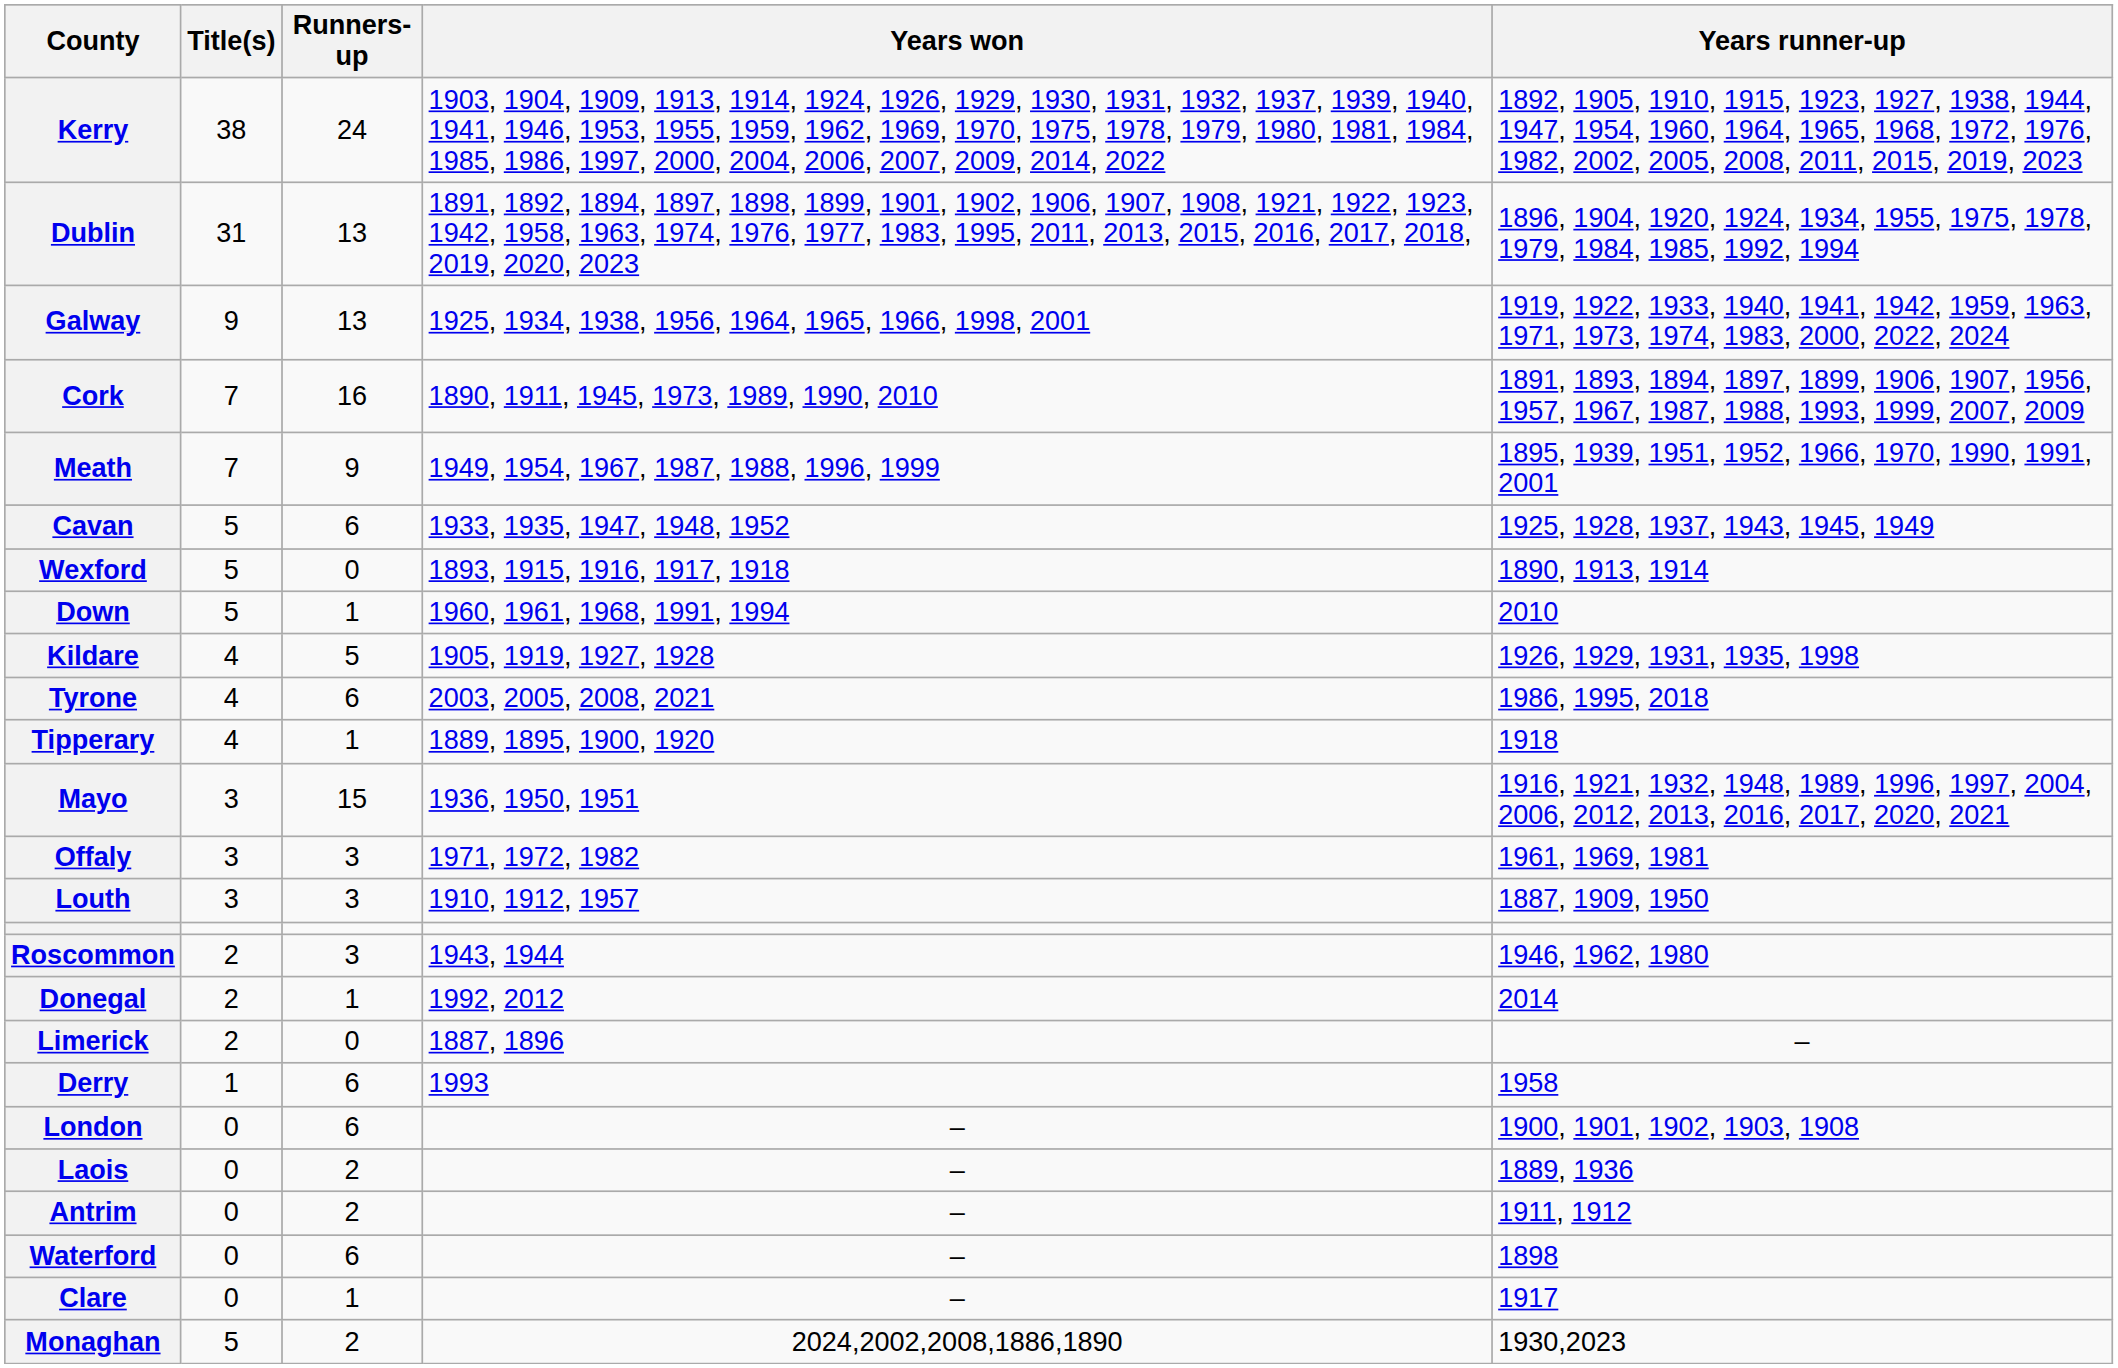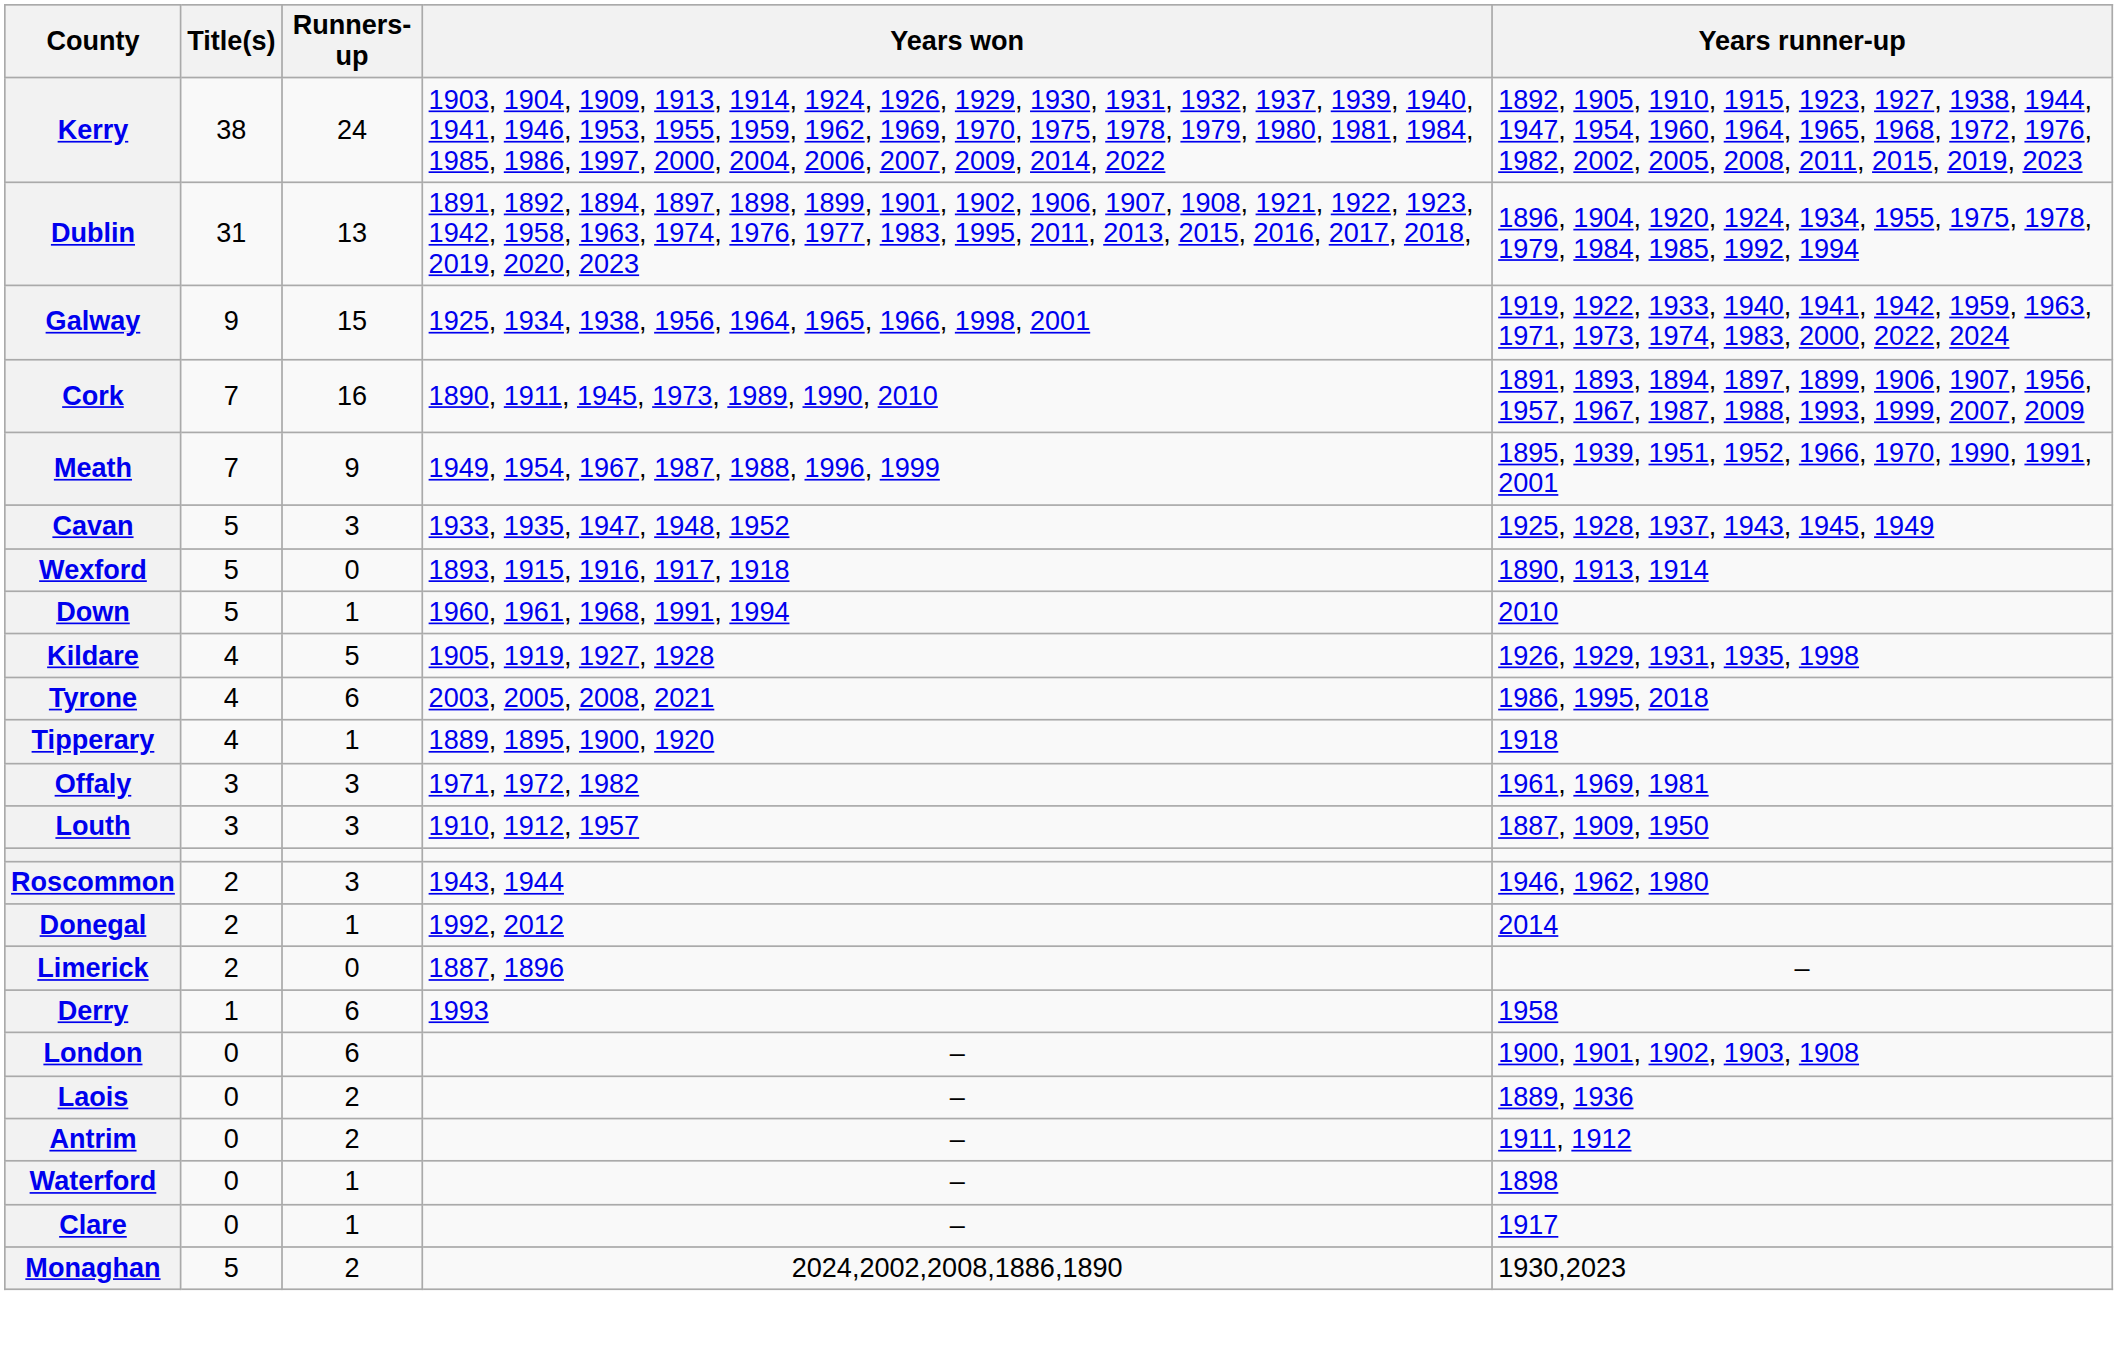 <table class="wikitable plainrowheaders sortable">
 <tr>
 <th scope="col">County</th>
 <th>Title(s)</th>
 <th scope="col">Runners-up</th>
 <th class="unsortable" scope="col">Years won</th>
 <th class="unsortable" scope="col">Years runner-up</th>
 </tr>
 <tr>
 <th scope="row"> <a href='#'>Kerry</a></th>
 <td align="center">38</td>
 <td align="center">24</td>
 <td><a href='#'>1903</a>, <a href='#'>1904</a>, <a href='#'>1909</a>, <a href='#'>1913</a>, <a href='#'>1914</a>, <a href='#'>1924</a>, <a href='#'>1926</a>, <a href='#'>1929</a>, <a href='#'>1930</a>, <a href='#'>1931</a>, <a href='#'>1932</a>, <a href='#'>1937</a>, <a href='#'>1939</a>, <a href='#'>1940</a>, <a href='#'>1941</a>, <a href='#'>1946</a>, <a href='#'>1953</a>, <a href='#'>1955</a>, <a href='#'>1959</a>, <a href='#'>1962</a>, <a href='#'>1969</a>, <a href='#'>1970</a>, <a href='#'>1975</a>, <a href='#'>1978</a>, <a href='#'>1979</a>, <a href='#'>1980</a>, <a href='#'>1981</a>, <a href='#'>1984</a>, <a href='#'>1985</a>, <a href='#'>1986</a>, <a href='#'>1997</a>, <a href='#'>2000</a>, <a href='#'>2004</a>, <a href='#'>2006</a>, <a href='#'>2007</a>, <a href='#'>2009</a>, <a href='#'>2014</a>, <a href='#'>2022</a></td>
 <td><a href='#'>1892</a>, <a href='#'>1905</a>, <a href='#'>1910</a>, <a href='#'>1915</a>, <a href='#'>1923</a>, <a href='#'>1927</a>, <a href='#'>1938</a>, <a href='#'>1944</a>, <a href='#'>1947</a>, <a href='#'>1954</a>, <a href='#'>1960</a>, <a href='#'>1964</a>, <a href='#'>1965</a>, <a href='#'>1968</a>, <a href='#'>1972</a>, <a href='#'>1976</a>, <a href='#'>1982</a>, <a href='#'>2002</a>, <a href='#'>2005</a>, <a href='#'>2008</a>, <a href='#'>2011</a>, <a href='#'>2015</a>, <a href='#'>2019</a>, <a href='#'>2023</a></td>
 </tr>
 <tr align="left">
 <th scope="row"> <a href='#'>Dublin</a></th>
 <td align="center">31</td>
 <td align="center">13</td>
 <td><a href='#'>1891</a>, <a href='#'>1892</a>, <a href='#'>1894</a>, <a href='#'>1897</a>, <a href='#'>1898</a>, <a href='#'>1899</a>, <a href='#'>1901</a>, <a href='#'>1902</a>, <a href='#'>1906</a>, <a href='#'>1907</a>, <a href='#'>1908</a>, <a href='#'>1921</a>, <a href='#'>1922</a>, <a href='#'>1923</a>, <a href='#'>1942</a>, <a href='#'>1958</a>, <a href='#'>1963</a>, <a href='#'>1974</a>, <a href='#'>1976</a>, <a href='#'>1977</a>, <a href='#'>1983</a>, <a href='#'>1995</a>, <a href='#'>2011</a>, <a href='#'>2013</a>, <a href='#'>2015</a>, <a href='#'>2016</a>, <a href='#'>2017</a>, <a href='#'>2018</a>, <a href='#'>2019</a>, <a href='#'>2020</a>, <a href='#'>2023</a></td>
 <td><a href='#'>1896</a>, <a href='#'>1904</a>, <a href='#'>1920</a>, <a href='#'>1924</a>, <a href='#'>1934</a>, <a href='#'>1955</a>, <a href='#'>1975</a>, <a href='#'>1978</a>, <a href='#'>1979</a>, <a href='#'>1984</a>, <a href='#'>1985</a>, <a href='#'>1992</a>, <a href='#'>1994</a></td>
 </tr>
 <tr align="left">
 <th scope="row"> <a href='#'>Galway</a></th>
 <td align="center">9</td>
-<td align="center">13</td>
+<td align="center">15</td>
 <td><a href='#'>1925</a>, <a href='#'>1934</a>, <a href='#'>1938</a>, <a href='#'>1956</a>, <a href='#'>1964</a>, <a href='#'>1965</a>, <a href='#'>1966</a>, <a href='#'>1998</a>, <a href='#'>2001</a></td>
 <td><a href='#'>1919</a>, <a href='#'>1922</a>, <a href='#'>1933</a>, <a href='#'>1940</a>, <a href='#'>1941</a>, <a href='#'>1942</a>, <a href='#'>1959</a>, <a href='#'>1963</a>, <a href='#'>1971</a>, <a href='#'>1973</a>, <a href='#'>1974</a>, <a href='#'>1983</a>, <a href='#'>2000</a>, <a href='#'>2022</a>, <a href='#'>2024</a></td>
 </tr>
 <tr align="left">
 <th scope="row"> <a href='#'>Cork</a></th>
 <td align="center">7</td>
 <td align="center">16</td>
 <td><a href='#'>1890</a>, <a href='#'>1911</a>, <a href='#'>1945</a>, <a href='#'>1973</a>, <a href='#'>1989</a>, <a href='#'>1990</a>, <a href='#'>2010</a></td>
 <td><a href='#'>1891</a>, <a href='#'>1893</a>, <a href='#'>1894</a>, <a href='#'>1897</a>, <a href='#'>1899</a>, <a href='#'>1906</a>, <a href='#'>1907</a>, <a href='#'>1956</a>, <a href='#'>1957</a>, <a href='#'>1967</a>, <a href='#'>1987</a>, <a href='#'>1988</a>, <a href='#'>1993</a>, <a href='#'>1999</a>, <a href='#'>2007</a>, <a href='#'>2009</a></td>
 </tr>
 <tr align="left">
 <th scope="row"> <a href='#'>Meath</a></th>
 <td align="center">7</td>
 <td align="center">9</td>
 <td><a href='#'>1949</a>, <a href='#'>1954</a>, <a href='#'>1967</a>, <a href='#'>1987</a>, <a href='#'>1988</a>, <a href='#'>1996</a>, <a href='#'>1999</a></td>
 <td><a href='#'>1895</a>, <a href='#'>1939</a>, <a href='#'>1951</a>, <a href='#'>1952</a>, <a href='#'>1966</a>, <a href='#'>1970</a>, <a href='#'>1990</a>, <a href='#'>1991</a>, <a href='#'>2001</a></td>
 </tr>
 <tr align="left">
 <th scope="row"> <a href='#'>Cavan</a></th>
 <td align="center">5</td>
-<td align="center">6</td>
+<td align="center">3</td>
 <td><a href='#'>1933</a>, <a href='#'>1935</a>, <a href='#'>1947</a>, <a href='#'>1948</a>, <a href='#'>1952</a></td>
 <td><a href='#'>1925</a>, <a href='#'>1928</a>, <a href='#'>1937</a>, <a href='#'>1943</a>, <a href='#'>1945</a>, <a href='#'>1949</a></td>
 </tr>
 <tr align="left">
 <th scope="row"> <a href='#'>Wexford</a></th>
 <td align="center">5</td>
 <td align="center">0</td>
 <td><a href='#'>1893</a>, <a href='#'>1915</a>, <a href='#'>1916</a>, <a href='#'>1917</a>, <a href='#'>1918</a></td>
 <td><a href='#'>1890</a>, <a href='#'>1913</a>, <a href='#'>1914</a></td>
 </tr>
 <tr align="left">
 <th scope="row"> <a href='#'>Down</a></th>
 <td align="center">5</td>
 <td align="center">1</td>
 <td><a href='#'>1960</a>, <a href='#'>1961</a>, <a href='#'>1968</a>, <a href='#'>1991</a>, <a href='#'>1994</a></td>
 <td><a href='#'>2010</a></td>
 </tr>
 <tr align="left">
 <th scope="row"> <a href='#'>Kildare</a></th>
 <td align="center">4</td>
 <td align="center">5</td>
 <td><a href='#'>1905</a>, <a href='#'>1919</a>, <a href='#'>1927</a>, <a href='#'>1928</a></td>
 <td><a href='#'>1926</a>, <a href='#'>1929</a>, <a href='#'>1931</a>, <a href='#'>1935</a>, <a href='#'>1998</a></td>
 </tr>
 <tr align="left">
 <th scope="row"> <a href='#'>Tyrone</a></th>
 <td align="center">4</td>
 <td align="center">6</td>
 <td><a href='#'>2003</a>, <a href='#'>2005</a>, <a href='#'>2008</a>, <a href='#'>2021</a></td>
 <td><a href='#'>1986</a>, <a href='#'>1995</a>, <a href='#'>2018</a></td>
 </tr>
 <tr align="left">
 <th scope="row"> <a href='#'>Tipperary</a></th>
 <td align="center">4</td>
 <td align="center">1</td>
 <td><a href='#'>1889</a>, <a href='#'>1895</a>, <a href='#'>1900</a>, <a href='#'>1920</a></td>
 <td><a href='#'>1918</a></td>
-</tr>
-<tr align="left">
-<th scope="row"> <a href='#'>Mayo</a></th>
-<td align="center">3</td>
-<td align="center">15</td>
-<td><a href='#'>1936</a>, <a href='#'>1950</a>, <a href='#'>1951</a></td>
-<td><a href='#'>1916</a>, <a href='#'>1921</a>, <a href='#'>1932</a>, <a href='#'>1948</a>, <a href='#'>1989</a>, <a href='#'>1996</a>, <a href='#'>1997</a>, <a href='#'>2004</a>, <a href='#'>2006</a>, <a href='#'>2012</a>, <a href='#'>2013</a>, <a href='#'>2016</a>, <a href='#'>2017</a>, <a href='#'>2020</a>, <a href='#'>2021</a></td>
 </tr>
 <tr align="left">
 <th scope="row"> <a href='#'>Offaly</a></th>
 <td align="center">3</td>
 <td align="center">3</td>
 <td><a href='#'>1971</a>, <a href='#'>1972</a>, <a href='#'>1982</a></td>
 <td><a href='#'>1961</a>, <a href='#'>1969</a>, <a href='#'>1981</a></td>
 </tr>
 <tr align="left">
 <th scope="row"> <a href='#'>Louth</a></th>
 <td align="center">3</td>
 <td align="center">3</td>
 <td><a href='#'>1910</a>, <a href='#'>1912</a>, <a href='#'>1957</a></td>
 <td><a href='#'>1887</a>, <a href='#'>1909</a>, <a href='#'>1950</a></td>
 </tr>
 <tr align="left">
 <th scope="row"></th>
 <td align="center"></td>
 <td align="center"></td>
 <td></td>
 <td></td>
 </tr>
 <tr align="left">
 <th scope="row"> <a href='#'>Roscommon</a></th>
 <td align="center">2</td>
 <td align="center">3</td>
 <td><a href='#'>1943</a>, <a href='#'>1944</a></td>
 <td><a href='#'>1946</a>, <a href='#'>1962</a>, <a href='#'>1980</a></td>
 </tr>
 <tr align="left">
 <th scope="row"> <a href='#'>Donegal</a></th>
 <td align="center">2</td>
 <td align="center">1</td>
 <td><a href='#'>1992</a>, <a href='#'>2012</a></td>
 <td><a href='#'>2014</a></td>
 </tr>
 <tr align="left">
 <th scope="row"> <a href='#'>Limerick</a></th>
 <td align="center">2</td>
 <td align="center">0</td>
 <td><a href='#'>1887</a>, <a href='#'>1896</a></td>
 <td align="center">–</td>
 </tr>
 <tr align="left">
 <th scope="row"> <a href='#'>Derry</a></th>
 <td align="center">1</td>
 <td align="center">6</td>
 <td><a href='#'>1993</a></td>
 <td><a href='#'>1958</a></td>
 </tr>
 <tr align="left">
 <th scope="row"> <a href='#'>London</a></th>
 <td align="center">0</td>
 <td align="center">6</td>
 <td align="center">–</td>
 <td><a href='#'>1900</a>, <a href='#'>1901</a>, <a href='#'>1902</a>, <a href='#'>1903</a>, <a href='#'>1908</a></td>
 </tr>
 <tr align="left">
 <th scope="row"> <a href='#'>Laois</a></th>
 <td align="center">0</td>
 <td align="center">2</td>
 <td align="center">–</td>
 <td><a href='#'>1889</a>, <a href='#'>1936</a></td>
 </tr>
 <tr align="left">
 <th scope="row"> <a href='#'>Antrim</a></th>
 <td align="center">0</td>
 <td align="center">2</td>
 <td align="center">–</td>
 <td><a href='#'>1911</a>, <a href='#'>1912</a></td>
 </tr>
 <tr align="left">
 <th scope="row"> <a href='#'>Waterford</a></th>
 <td align="center">0</td>
-<td align="center">6</td>
+<td align="center">1</td>
 <td align="center">–</td>
 <td><a href='#'>1898</a></td>
 </tr>
 <tr align="left">
 <th scope="row"> <a href='#'>Clare</a></th>
 <td align="center">0</td>
 <td align="center">1</td>
 <td align="center">–</td>
 <td><a href='#'>1917</a></td>
 </tr>
 <tr align="left">
 <th scope="row"> <a href='#'>Monaghan</a></th>
 <td align="center">5</td>
 <td align="center">2</td>
 <td align="center">2024,2002,2008,1886,1890</td>
 <td>1930,2023</td>
 </tr>
 </table>
